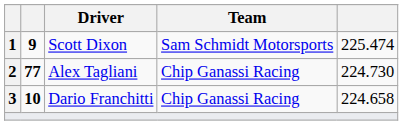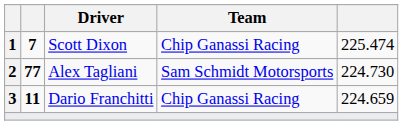 <table class="wikitable" style="font-size:95%;">
 <tr>
 </tr>
 <tr>
 <th></th>
 <th></th>
 <th>Driver</th>
 <th>Team</th>
 <th></th>
 </tr>
 <tr>
 <th>1</th>
-<td style="text-align:center"><strong>9</strong></td>
+<td style="text-align:center"><strong>7</strong></td>
 <td> <a href='#'>Scott Dixon</a></td>
-<td><a href='#'>Sam Schmidt Motorsports</a></td>
+<td><a href='#'>Chip Ganassi Racing</a></td>
 <td align=center>225.474</td>
 </tr>
 <tr>
 <th>2</th>
 <td style="text-align:center"><strong>77</strong></td>
 <td> <a href='#'>Alex Tagliani</a></td>
-<td><a href='#'>Chip Ganassi Racing</a></td>
+<td><a href='#'>Sam Schmidt Motorsports</a></td>
 <td align=center>224.730</td>
 </tr>
 <tr>
 <th>3</th>
-<td style="text-align:center"><strong>10</strong></td>
+<td style="text-align:center"><strong>11</strong></td>
 <td> <a href='#'>Dario Franchitti</a></td>
 <td><a href='#'>Chip Ganassi Racing</a></td>
-<td align=center>224.658</td>
+<td align=center>224.659</td>
 </tr>
 <tr>
 <td style="background-color:#EAECF0;text-align:center" colspan=9><strong></strong></td>
 </tr>
 </table>
